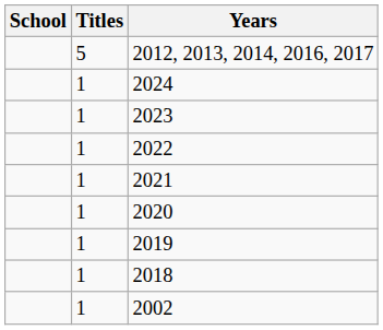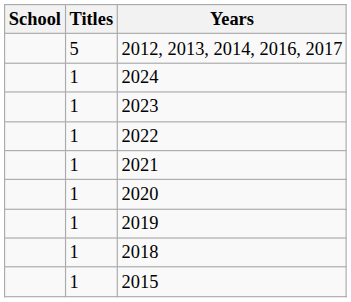 <table class="wikitable sortable">
 <tr>
 <th>School</th>
 <th>Titles</th>
 <th>Years</th>
 </tr>
 <tr>
 <td style=></td>
 <td>5</td>
 <td>2012, 2013, 2014, 2016, 2017</td>
 </tr>
 <tr>
 <td style=></td>
 <td>1</td>
 <td>2024</td>
 </tr>
 <tr>
 <td style=></td>
 <td>1</td>
 <td>2023</td>
 </tr>
 <tr>
 <td style=></td>
 <td>1</td>
 <td>2022</td>
 </tr>
 <tr>
 <td style=></td>
 <td>1</td>
 <td>2021</td>
 </tr>
 <tr>
 <td style=></td>
 <td>1</td>
 <td>2020</td>
 </tr>
 <tr>
 <td style=></td>
 <td>1</td>
 <td>2019</td>
 </tr>
 <tr>
 <td style=></td>
 <td>1</td>
 <td>2018</td>
 </tr>
 <tr>
 <td style=></td>
 <td>1</td>
-<td>2002</td>
+<td>2015</td>
 </tr>
 </table>
